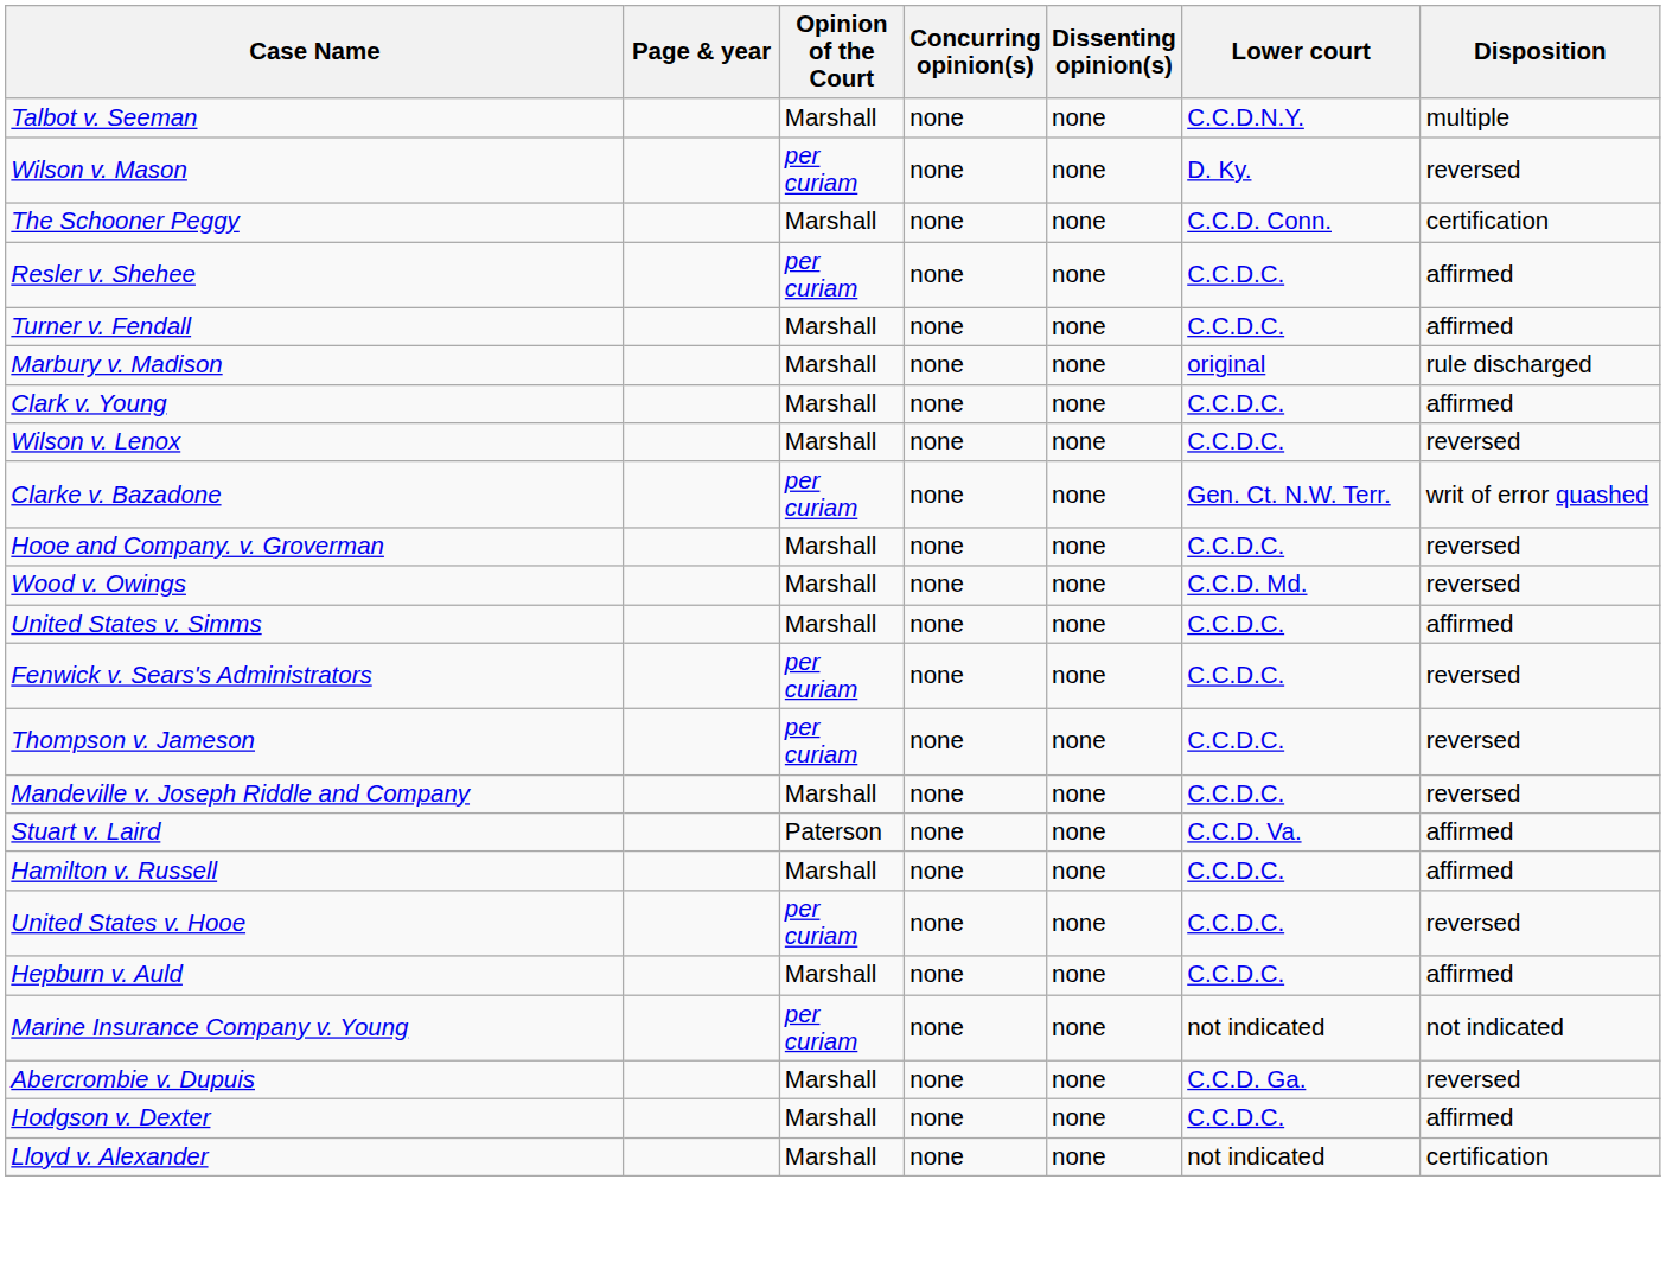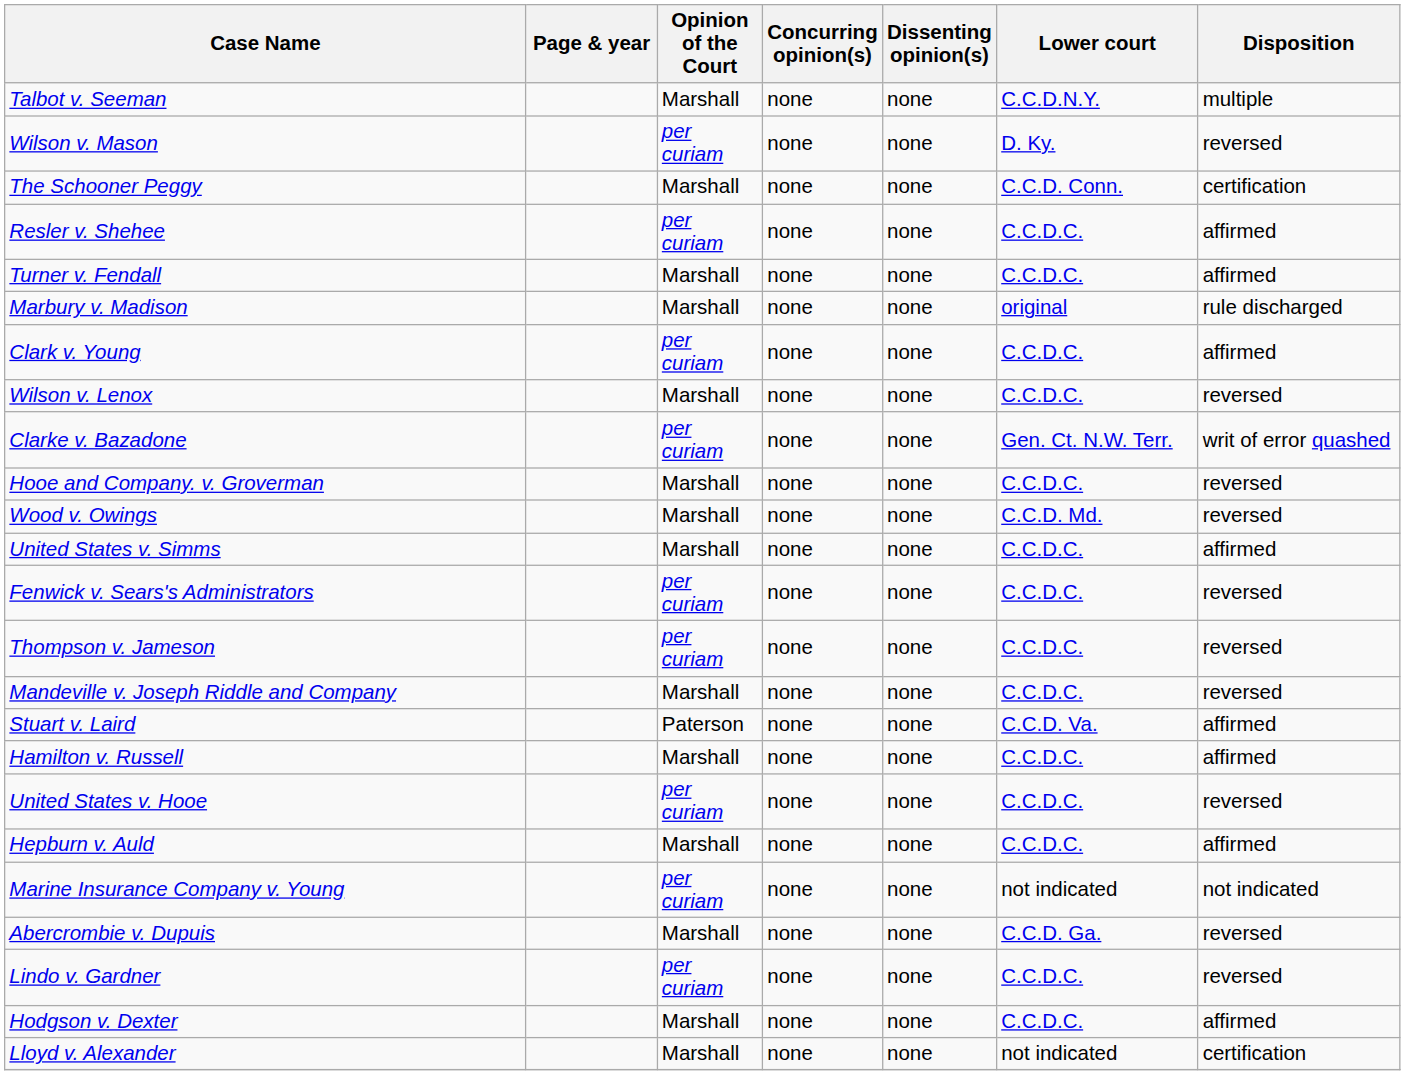 <table class="wikitable sortable">
 <tr>
 <th scope="col" style="width: 400px;">Case Name</th>
 <th scope="col" style="width: 95px;">Page & year</th>
 <th scope="col" style="width: 75px;">Opinion of the Court</th>
 <th scope="col" style="width: 10px;">Concurring opinion(s)</th>
 <th scope="col" style="width: 10px;">Dissenting opinion(s)</th>
 <th scope="col" style="width: 150px;">Lower court</th>
 <th scope="col" style="width: 150px;">Disposition</th>
 </tr>
 <tr>
 <td><em><a href='#'>Talbot v. Seeman</a></em></td>
 <td align="right"></td>
 <td>Marshall</td>
 <td>none</td>
 <td>none</td>
 <td><a href='#'>C.C.D.N.Y.</a></td>
 <td>multiple</td>
 </tr>
 <tr>
 <td><em><a href='#'>Wilson v. Mason</a></em></td>
 <td align="right"></td>
 <td><em><a href='#'>per curiam</a></em></td>
 <td>none</td>
 <td>none</td>
 <td><a href='#'>D. Ky.</a></td>
 <td>reversed</td>
 </tr>
 <tr>
 <td><em><a href='#'>The Schooner Peggy</a></em></td>
 <td align="right"></td>
 <td>Marshall</td>
 <td>none</td>
 <td>none</td>
 <td><a href='#'>C.C.D. Conn.</a></td>
 <td>certification</td>
 </tr>
 <tr>
 <td><em><a href='#'>Resler v. Shehee</a></em></td>
 <td align="right"></td>
 <td><em><a href='#'>per curiam</a></em></td>
 <td>none</td>
 <td>none</td>
 <td><a href='#'>C.C.D.C.</a></td>
 <td>affirmed</td>
 </tr>
 <tr>
 <td><em><a href='#'>Turner v. Fendall</a></em></td>
 <td align="right"></td>
 <td>Marshall</td>
 <td>none</td>
 <td>none</td>
 <td><a href='#'>C.C.D.C.</a></td>
 <td>affirmed</td>
 </tr>
 <tr>
 <td><em><a href='#'>Marbury v. Madison</a></em></td>
 <td align="right"></td>
 <td>Marshall</td>
 <td>none</td>
 <td>none</td>
 <td><a href='#'>original</a></td>
 <td>rule discharged</td>
 </tr>
 <tr>
 <td><em><a href='#'>Clark v. Young</a></em></td>
 <td align="right"></td>
-<td>Marshall</td>
+<td><em><a href='#'>per curiam</a></em></td>
 <td>none</td>
 <td>none</td>
 <td><a href='#'>C.C.D.C.</a></td>
 <td>affirmed</td>
 </tr>
 <tr>
 <td><em><a href='#'>Wilson v. Lenox</a></em></td>
 <td align="right"></td>
 <td>Marshall</td>
 <td>none</td>
 <td>none</td>
 <td><a href='#'>C.C.D.C.</a></td>
 <td>reversed</td>
 </tr>
 <tr>
 <td><em><a href='#'>Clarke v. Bazadone</a></em></td>
 <td align="right"></td>
 <td><em><a href='#'>per curiam</a></em></td>
 <td>none</td>
 <td>none</td>
 <td><a href='#'>Gen. Ct. N.W. Terr.</a></td>
 <td>writ of error <a href='#'>quashed</a></td>
 </tr>
 <tr>
 <td><em><a href='#'>Hooe and Company. v. Groverman</a></em></td>
 <td align="right"></td>
 <td>Marshall</td>
 <td>none</td>
 <td>none</td>
 <td><a href='#'>C.C.D.C.</a></td>
 <td>reversed</td>
 </tr>
 <tr>
 <td><em><a href='#'>Wood v. Owings</a></em></td>
 <td align="right"></td>
 <td>Marshall</td>
 <td>none</td>
 <td>none</td>
 <td><a href='#'>C.C.D. Md.</a></td>
 <td>reversed</td>
 </tr>
 <tr>
 <td><em><a href='#'>United States v. Simms</a></em></td>
 <td align="right"></td>
 <td>Marshall</td>
 <td>none</td>
 <td>none</td>
 <td><a href='#'>C.C.D.C.</a></td>
 <td>affirmed</td>
 </tr>
 <tr>
 <td><em><a href='#'>Fenwick v. Sears's Administrators</a></em></td>
 <td align="right"></td>
 <td><em><a href='#'>per curiam</a></em></td>
 <td>none</td>
 <td>none</td>
 <td><a href='#'>C.C.D.C.</a></td>
 <td>reversed</td>
 </tr>
 <tr>
 <td><em><a href='#'>Thompson v. Jameson</a></em></td>
 <td align="right"></td>
 <td><em><a href='#'>per curiam</a></em></td>
 <td>none</td>
 <td>none</td>
 <td><a href='#'>C.C.D.C.</a></td>
 <td>reversed</td>
 </tr>
 <tr>
 <td><em><a href='#'>Mandeville v. Joseph Riddle and Company</a></em></td>
 <td align="right"></td>
 <td>Marshall</td>
 <td>none</td>
 <td>none</td>
 <td><a href='#'>C.C.D.C.</a></td>
 <td>reversed</td>
 </tr>
 <tr>
 <td><em><a href='#'>Stuart v. Laird</a></em></td>
 <td align="right"></td>
 <td>Paterson</td>
 <td>none</td>
 <td>none</td>
 <td><a href='#'>C.C.D. Va.</a></td>
 <td>affirmed</td>
 </tr>
 <tr>
 <td><em><a href='#'>Hamilton v. Russell</a></em></td>
 <td align="right"></td>
 <td>Marshall</td>
 <td>none</td>
 <td>none</td>
 <td><a href='#'>C.C.D.C.</a></td>
 <td>affirmed</td>
 </tr>
 <tr>
 <td><em><a href='#'>United States v. Hooe</a></em></td>
 <td align="right"></td>
 <td><em><a href='#'>per curiam</a></em></td>
 <td>none</td>
 <td>none</td>
 <td><a href='#'>C.C.D.C.</a></td>
 <td>reversed</td>
 </tr>
 <tr>
 <td><em><a href='#'>Hepburn v. Auld</a></em></td>
 <td align="right"></td>
 <td>Marshall</td>
 <td>none</td>
 <td>none</td>
 <td><a href='#'>C.C.D.C.</a></td>
 <td>affirmed</td>
 </tr>
 <tr>
 <td><em><a href='#'>Marine Insurance Company v. Young</a></em></td>
 <td align="right"></td>
 <td><em><a href='#'>per curiam</a></em></td>
 <td>none</td>
 <td>none</td>
 <td>not indicated</td>
 <td>not indicated</td>
 </tr>
 <tr>
 <td><em><a href='#'>Abercrombie v. Dupuis</a></em></td>
 <td align="right"></td>
 <td>Marshall</td>
 <td>none</td>
 <td>none</td>
 <td><a href='#'>C.C.D. Ga.</a></td>
 <td>reversed</td>
 </tr>
 <tr>
+<td><em><a href='#'>Lindo v. Gardner</a></em></td>
+<td align="right"></td>
+<td><em><a href='#'>per curiam</a></em></td>
+<td>none</td>
+<td>none</td>
+<td><a href='#'>C.C.D.C.</a></td>
+<td>reversed</td>
+</tr>
+<tr>
 <td><em><a href='#'>Hodgson v. Dexter</a></em></td>
 <td align="right"></td>
 <td>Marshall</td>
 <td>none</td>
 <td>none</td>
 <td><a href='#'>C.C.D.C.</a></td>
 <td>affirmed</td>
 </tr>
 <tr>
 <td><em><a href='#'>Lloyd v. Alexander</a></em></td>
 <td align="right"></td>
 <td>Marshall</td>
 <td>none</td>
 <td>none</td>
 <td>not indicated</td>
 <td>certification</td>
 </tr>
 <tr>
 </tr>
 </table>
